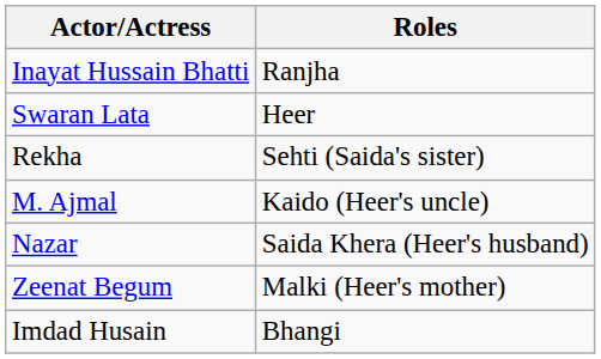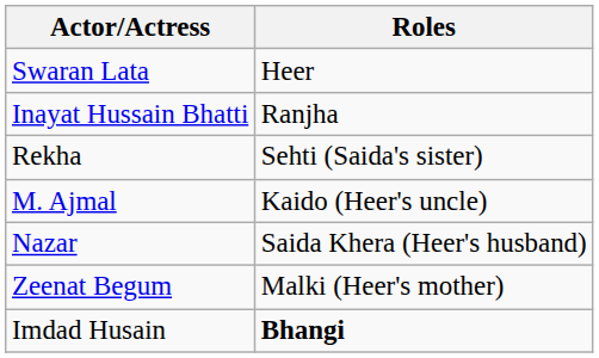 <table class="wikitable">
 <tr>
 <th>Actor/Actress</th>
 <th>Roles</th>
 </tr>
 <tr>
+<td><a href='#'>Swaran Lata</a></td>
+<td>Heer</td>
+</tr>
+<tr>
 <td><a href='#'>Inayat Hussain Bhatti</a></td>
 <td>Ranjha</td>
-</tr>
-<tr>
-<td><a href='#'>Swaran Lata</a></td>
-<td>Heer</td>
 </tr>
 <tr>
 <td>Rekha</td>
 <td>Sehti (Saida's sister)</td>
 </tr>
 <tr>
 <td><a href='#'>M. Ajmal</a></td>
 <td>Kaido (Heer's uncle)</td>
 </tr>
 <tr>
 <td><a href='#'>Nazar</a></td>
 <td>Saida Khera (Heer's husband)</td>
 </tr>
 <tr>
 <td><a href='#'>Zeenat Begum</a></td>
 <td>Malki (Heer's mother)</td>
 </tr>
 <tr>
 <td>Imdad Husain</td>
-<td>Bhangi</td>
+<td><strong>Bhangi</strong></td>
 </tr>
 </table>
